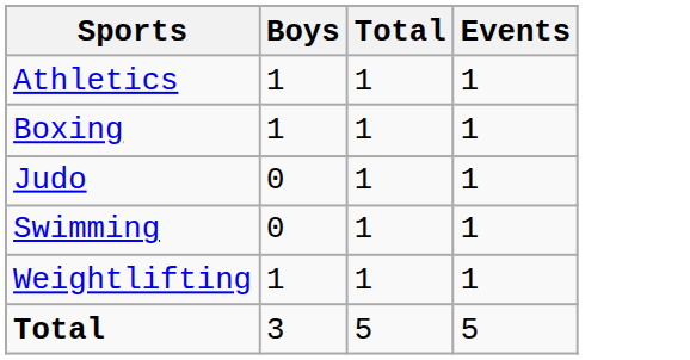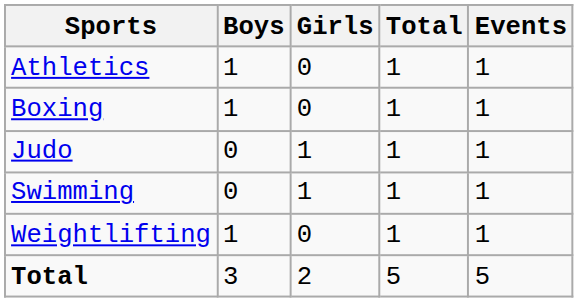 <table class="wikitable">
 <tr>
 <th>Sports</th>
 <th>Boys</th>
+<th>Girls</th>
 <th>Total</th>
 <th>Events</th>
 </tr>
 <tr>
 <td><a href='#'>Athletics</a></td>
 <td>1</td>
+<td>0</td>
 <td>1</td>
 <td>1</td>
 </tr>
 <tr>
 <td><a href='#'>Boxing</a></td>
 <td>1</td>
+<td>0</td>
 <td>1</td>
 <td>1</td>
 </tr>
 <tr>
 <td><a href='#'>Judo</a></td>
 <td>0</td>
 <td>1</td>
 <td>1</td>
+<td>1</td>
 </tr>
 <tr>
 <td><a href='#'>Swimming</a></td>
 <td>0</td>
 <td>1</td>
 <td>1</td>
+<td>1</td>
 </tr>
 <tr>
 <td><a href='#'>Weightlifting</a></td>
 <td>1</td>
+<td>0</td>
 <td>1</td>
 <td>1</td>
 </tr>
 <tr>
 <td><strong>Total</strong></td>
 <td>3</td>
+<td>2</td>
 <td>5</td>
 <td>5</td>
 </tr>
 </table>
